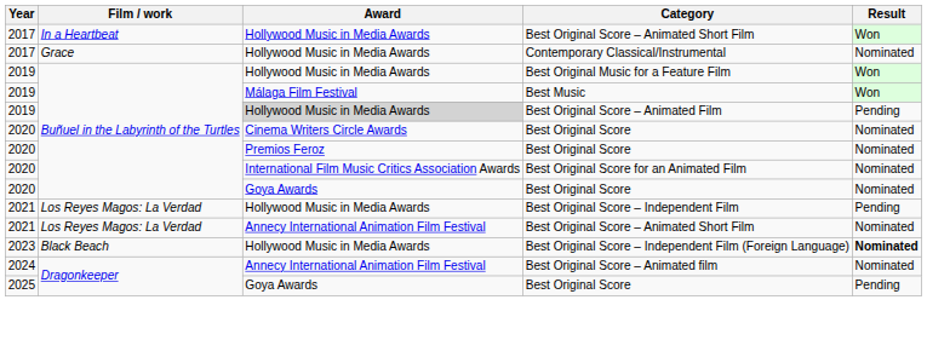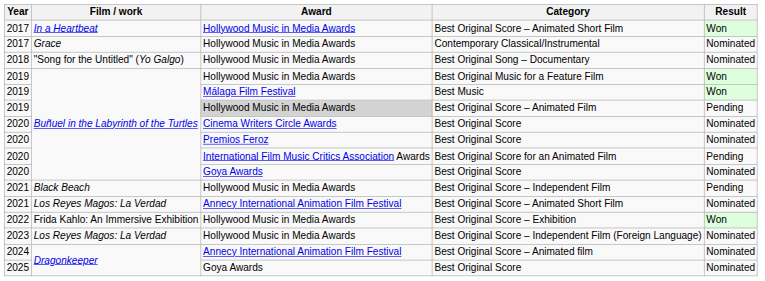 <table class="wikitable">
 <tr>
 <th>Year</th>
 <th>Film / work</th>
 <th>Award</th>
 <th>Category</th>
 <th>Result</th>
 </tr>
 <tr>
 <td>2017</td>
 <td><em><a href='#'>In a Heartbeat</a></em></td>
 <td><a href='#'>Hollywood Music in Media Awards</a></td>
 <td>Best Original Score – Animated Short Film</td>
 <td style="background: #ddffdd">Won</td>
 </tr>
 <tr>
 <td>2017</td>
 <td><em>Grace</em></td>
 <td>Hollywood Music in Media Awards</td>
 <td>Contemporary Classical/Instrumental</td>
+<td>Nominated</td>
+</tr>
+<tr>
+<td>2018</td>
+<td>"Song for the Untitled" (<em>Yo Galgo</em>)</td>
+<td>Hollywood Music in Media Awards</td>
+<td>Best Original Song – Documentary</td>
 <td>Nominated</td>
 </tr>
 <tr>
 <td>2019</td>
 <td rowspan="7"><em><a href='#'>Buñuel in the Labyrinth of the Turtles</a></em></td>
 <td>Hollywood Music in Media Awards</td>
 <td>Best Original Music for a Feature Film</td>
 <td style="background: #ddffdd">Won</td>
 </tr>
 <tr>
 <td>2019</td>
 <td><a href='#'>Málaga Film Festival</a></td>
 <td>Best Music</td>
 <td style="background: #ddffdd">Won</td>
 </tr>
 <tr>
 <td>2019</td>
 <td style="background: lightgrey;">Hollywood Music in Media Awards</td>
 <td>Best Original Score – Animated Film</td>
 <td>Pending</td>
 </tr>
 <tr>
 <td>2020</td>
 <td><a href='#'>Cinema Writers Circle Awards</a></td>
 <td>Best Original Score</td>
 <td>Nominated</td>
 </tr>
 <tr>
 <td>2020</td>
 <td><a href='#'>Premios Feroz</a></td>
 <td>Best Original Score</td>
 <td>Nominated</td>
 </tr>
 <tr>
 <td>2020</td>
 <td><a href='#'>International Film Music Critics Association</a> Awards</td>
 <td>Best Original Score for an Animated Film</td>
-<td>Nominated</td>
+<td>Pending</td>
 </tr>
 <tr>
 <td>2020</td>
 <td><a href='#'>Goya Awards</a></td>
 <td>Best Original Score</td>
 <td>Nominated</td>
 </tr>
 <tr>
 <td>2021</td>
-<td><em>Los Reyes Magos: La Verdad</em></td>
+<td><em>Black Beach</em></td>
 <td>Hollywood Music in Media Awards</td>
 <td>Best Original Score – Independent Film</td>
 <td>Pending</td>
 </tr>
 <tr>
 <td>2021</td>
 <td><em>Los Reyes Magos: La Verdad</em></td>
 <td><a href='#'>Annecy International Animation Film Festival</a></td>
 <td>Best Original Score – Animated Short Film</td>
 <td>Nominated</td>
 </tr>
 <tr>
+<td>2022</td>
+<td>Frida Kahlo: An Immersive Exhibition</td>
+<td>Hollywood Music in Media Awards</td>
+<td>Best Original Score – Exhibition</td>
+<td style="background: #ddffdd">Won</td>
+</tr>
+<tr>
 <td>2023</td>
-<td><em>Black Beach</em></td>
+<td><em>Los Reyes Magos: La Verdad</em></td>
 <td>Hollywood Music in Media Awards</td>
 <td>Best Original Score – Independent Film (Foreign Language)</td>
-<td><strong>Nominated</strong></td>
+<td>Nominated</td>
 </tr>
 <tr>
 <td>2024</td>
 <td rowspan="2"><em><a href='#'>Dragonkeeper</a></em></td>
 <td><a href='#'>Annecy International Animation Film Festival</a></td>
 <td>Best Original Score – Animated film</td>
 <td>Nominated</td>
 </tr>
 <tr>
 <td>2025</td>
 <td>Goya Awards</td>
 <td>Best Original Score</td>
-<td>Pending</td>
+<td>Nominated</td>
 </tr>
 </table>
